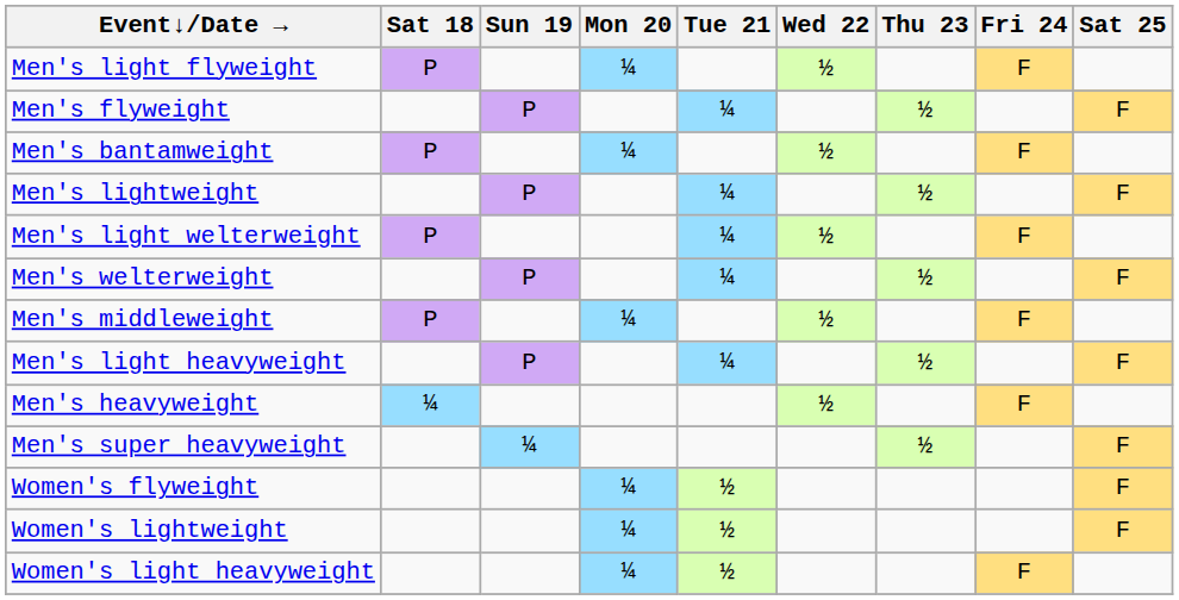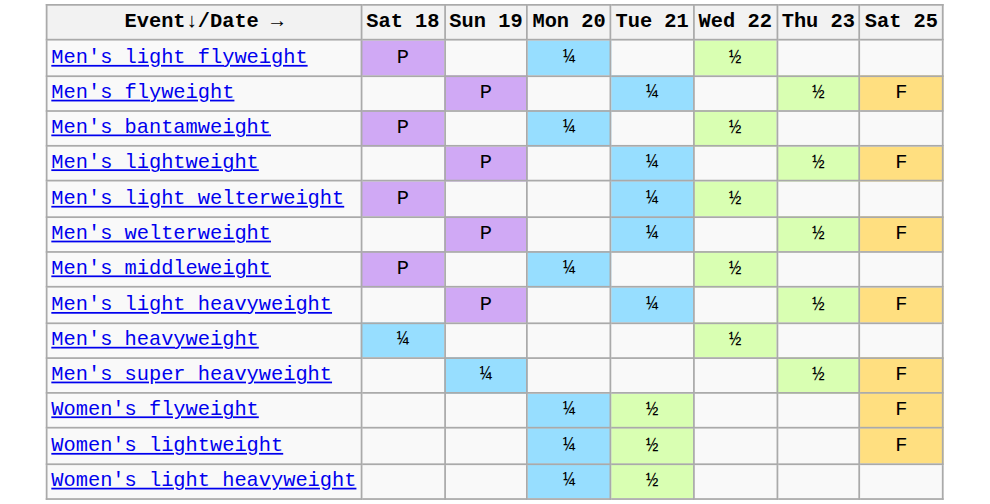 <table class="wikitable" style="margin:0.5em auto; font-size:90%; line-height:1.25em;">
 <tr style="text-align:center;">
 <th>Event↓/Date →</th>
 <th>Sat 18</th>
 <th>Sun 19</th>
 <th>Mon 20</th>
 <th>Tue 21</th>
 <th>Wed 22</th>
 <th>Thu 23</th>
-<th>Fri 24</th>
 <th>Sat 25</th>
 </tr>
 <tr style="text-align:center;">
 <td style="text-align:left;"><a href='#'>Men's light flyweight</a></td>
 <td style="background-color:#D0A9F5;">P</td>
 <td></td>
 <td style="background-color:#97DEFF;">¼</td>
 <td></td>
 <td style="background-color:#D9FFB2;">½</td>
 <td></td>
-<td style="background-color:#FFDF80;">F</td>
 <td></td>
 </tr>
 <tr style="text-align:center;">
 <td style="text-align:left;"><a href='#'>Men's flyweight</a></td>
 <td></td>
 <td style="background-color:#D0A9F5;">P</td>
 <td></td>
 <td style="background-color:#97DEFF;">¼</td>
 <td></td>
 <td style="background-color:#D9FFB2;">½</td>
-<td></td>
 <td style="background-color:#FFDF80;">F</td>
 </tr>
 <tr style="text-align:center;">
 <td style="text-align:left;"><a href='#'>Men's bantamweight</a></td>
 <td style="background-color:#D0A9F5;">P</td>
 <td></td>
 <td style="background-color:#97DEFF;">¼</td>
 <td></td>
 <td style="background-color:#D9FFB2;">½</td>
 <td></td>
-<td style="background-color:#FFDF80;">F</td>
 <td></td>
 </tr>
 <tr style="text-align:center;">
 <td style="text-align:left;"><a href='#'>Men's lightweight</a></td>
 <td></td>
 <td style="background-color:#D0A9F5;">P</td>
 <td></td>
 <td style="background-color:#97DEFF;">¼</td>
 <td></td>
 <td style="background-color:#D9FFB2;">½</td>
-<td></td>
 <td style="background-color:#FFDF80;">F</td>
 </tr>
 <tr style="text-align:center;">
 <td style="text-align:left;"><a href='#'>Men's light welterweight</a></td>
 <td style="background-color:#D0A9F5;">P</td>
 <td></td>
 <td></td>
 <td style="background-color:#97DEFF;">¼</td>
 <td style="background-color:#D9FFB2;">½</td>
 <td></td>
-<td style="background-color:#FFDF80;">F</td>
 <td></td>
 </tr>
 <tr style="text-align:center;">
 <td style="text-align:left;"><a href='#'>Men's welterweight</a></td>
 <td></td>
 <td style="background-color:#D0A9F5;">P</td>
 <td></td>
 <td style="background-color:#97DEFF;">¼</td>
 <td></td>
 <td style="background-color:#D9FFB2;">½</td>
-<td></td>
 <td style="background-color:#FFDF80;">F</td>
 </tr>
 <tr style="text-align:center;">
 <td style="text-align:left;"><a href='#'>Men's middleweight</a></td>
 <td style="background-color:#D0A9F5;">P</td>
 <td></td>
 <td style="background-color:#97DEFF;">¼</td>
 <td></td>
 <td style="background-color:#D9FFB2;">½</td>
 <td></td>
-<td style="background-color:#FFDF80;">F</td>
 <td></td>
 </tr>
 <tr style="text-align:center;">
 <td style="text-align:left;"><a href='#'>Men's light heavyweight</a></td>
 <td></td>
 <td style="background-color:#D0A9F5;">P</td>
 <td></td>
 <td style="background-color:#97DEFF;">¼</td>
 <td></td>
 <td style="background-color:#D9FFB2;">½</td>
-<td></td>
 <td style="background-color:#FFDF80;">F</td>
 </tr>
 <tr style="text-align:center;">
 <td style="text-align:left;"><a href='#'>Men's heavyweight</a></td>
 <td style="background-color:#97DEFF;">¼</td>
 <td></td>
 <td></td>
 <td></td>
 <td style="background-color:#D9FFB2;">½</td>
 <td></td>
-<td style="background-color:#FFDF80;">F</td>
 <td></td>
 </tr>
 <tr style="text-align:center;">
 <td style="text-align:left;"><a href='#'>Men's super heavyweight</a></td>
 <td></td>
 <td style="background-color:#97DEFF;">¼</td>
 <td></td>
 <td></td>
 <td></td>
 <td style="background-color:#D9FFB2;">½</td>
-<td></td>
 <td style="background-color:#FFDF80;">F</td>
 </tr>
 <tr style="text-align:center;">
 <td style="text-align:left;"><a href='#'>Women's flyweight</a></td>
 <td></td>
 <td></td>
 <td style="background-color:#97DEFF;">¼</td>
 <td style="background-color:#D9FFB2;">½</td>
-<td></td>
 <td></td>
 <td></td>
 <td style="background-color:#FFDF80;">F</td>
 </tr>
 <tr style="text-align:center;">
 <td style="text-align:left;"><a href='#'>Women's lightweight</a></td>
 <td></td>
 <td></td>
 <td style="background-color:#97DEFF;">¼</td>
 <td style="background-color:#D9FFB2;">½</td>
 <td></td>
 <td></td>
-<td></td>
 <td style="background-color:#FFDF80;">F</td>
 </tr>
 <tr style="text-align:center;">
 <td style="text-align:left;"><a href='#'>Women's light heavyweight</a></td>
 <td></td>
 <td></td>
 <td style="background-color:#97DEFF;">¼</td>
 <td style="background-color:#D9FFB2;">½</td>
 <td></td>
 <td></td>
-<td style="background-color:#FFDF80;">F</td>
 <td></td>
 </tr>
 </table>
